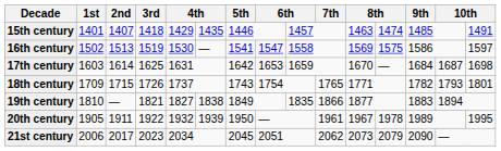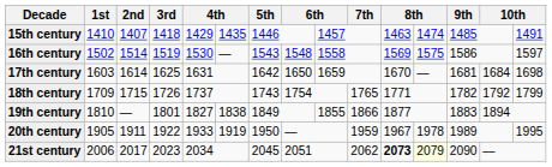 <table class="wikitable">
 <tr>
 <th scope=row>Decade</th>
 <th colspan=2>1st</th>
 <th colspan=2>2nd</th>
 <th colspan=2>3rd</th>
 <th colspan=2>4th</th>
 <th colspan=2>5th</th>
 <th colspan=2>6th</th>
 <th colspan=2>7th</th>
 <th colspan=2>8th</th>
 <th colspan=2>9th</th>
 <th colspan=2>10th</th>
 </tr>
 <tr>
 <th style="background-color:#efefef;">15th century</th>
-<td><a href='#'>1401</a></td>
+<td><a href='#'>1410</a></td>
 <td colspan=2><a href='#'>1407</a></td>
 <td colspan=2><a href='#'>1418</a></td>
 <td colspan=2><a href='#'>1429</a></td>
 <td colspan=2><a href='#'>1435</a></td>
 <td colspan=2><a href='#'>1446</a></td>
 <td colspan=2><a href='#'>1457</a></td>
 <td colspan=2><a href='#'>1463</a></td>
 <td colspan=2><a href='#'>1474</a></td>
 <td colspan=2><a href='#'>1485</a></td>
 <td colspan=2><a href='#'>1491</a></td>
 </tr>
 <tr>
 <th style="background-color:#efefef;">16th century</th>
 <td colspan=2><a href='#'>1502</a></td>
-<td><a href='#'>1513</a></td>
+<td><a href='#'>1514</a></td>
 <td colspan=2><a href='#'>1519</a></td>
 <td colspan=2><a href='#'>1530</a></td>
 <td colspan=2>—</td>
-<td><a href='#'>1541</a></td>
-<td><a href='#'>1547</a></td>
+<td><a href='#'>1543</a></td>
+<td><a href='#'>1548</a></td>
 <td colspan=2><a href='#'>1558</a></td>
 <td colspan=2><a href='#'>1569</a></td>
 <td colspan=2><a href='#'>1575</a> </td>
 <td colspan=2>1586</td>
 <td colspan=2>1597</td>
 </tr>
 <tr>
 <th style="background-color:#efefef;">17th century</th>
 <td colspan=2>1603</td>
 <td colspan=2>1614</td>
 <td colspan=2>1625</td>
 <td colspan=2>1631</td>
 <td colspan=2>1642</td>
-<td>1653</td>
+<td>1650</td>
 <td colspan=2>1659</td>
 <td colspan=2>1670</td>
 <td colspan=2>—</td>
+<td>1681</td>
 <td>1684</td>
-<td>1687</td>
 <td colspan=2>1698</td>
 </tr>
 <tr>
 <th style="background-color:#efefef;">18th century</th>
 <td colspan=2>1709</td>
 <td colspan=2>1715</td>
 <td colspan=2>1726</td>
 <td colspan=2>1737</td>
 <td colspan=2>1743</td>
 <td colspan=2>1754</td>
 <td colspan=2>1765</td>
 <td colspan=2>1771</td>
 <td colspan=2>1782</td>
-<td>1793</td>
-<td>1801</td>
+<td>1792</td>
+<td>1799</td>
 </tr>
 <tr>
 <th style="background-color:#efefef;">19th century</th>
 <td colspan=2>1810</td>
 <td colspan=2>—</td>
-<td>1821</td>
+<td>1801</td>
 <td colspan=2>1827</td>
 <td colspan=2>1838</td>
 <td colspan=2>1849</td>
-<td colapan2>1835</td>
+<td colapan2>1855</td>
 <td colspan=2>1866</td>
 <td colspan=2>1877</td>
 <td colspan=2>1883</td>
 <td colspan=2>1894</td>
 </tr>
 <tr>
 <th style="background-color:#efefef;">20th century</th>
 <td colspan=2>1905</td>
 <td colspan=2>1911</td>
 <td colspan=2>1922</td>
-<td>1932</td>
-<td>1939</td>
+<td>1933</td>
+<td>1919</td>
 <td colspan=2>1950</td>
 <td colspan=2>—</td>
-<td>1961</td>
+<td>1959</td>
 <td colspan=2>1967</td>
 <td colspan=2>1978</td>
 <td colspan=2>1989</td>
 <td colspan=2>1995</td>
 </tr>
 <tr>
 <th style="background-color:#efefef;">21st century</th>
 <td colspan=2>2006</td>
 <td colspan=2>2017</td>
 <td colspan=2>2023</td>
 <td colspan=2>2034</td>
 <td colspan=2>2045</td>
 <td colspan=2>2051</td>
 <td colspan=2>2062</td>
-<td>2073</td>
-<td>2079</td>
+<td><strong>2073</strong></td>
+<td style="background: lightyellow;">2079</td>
 <td colspan=2>2090</td>
 <td colspan=2>—</td>
 </tr>
 </table>
